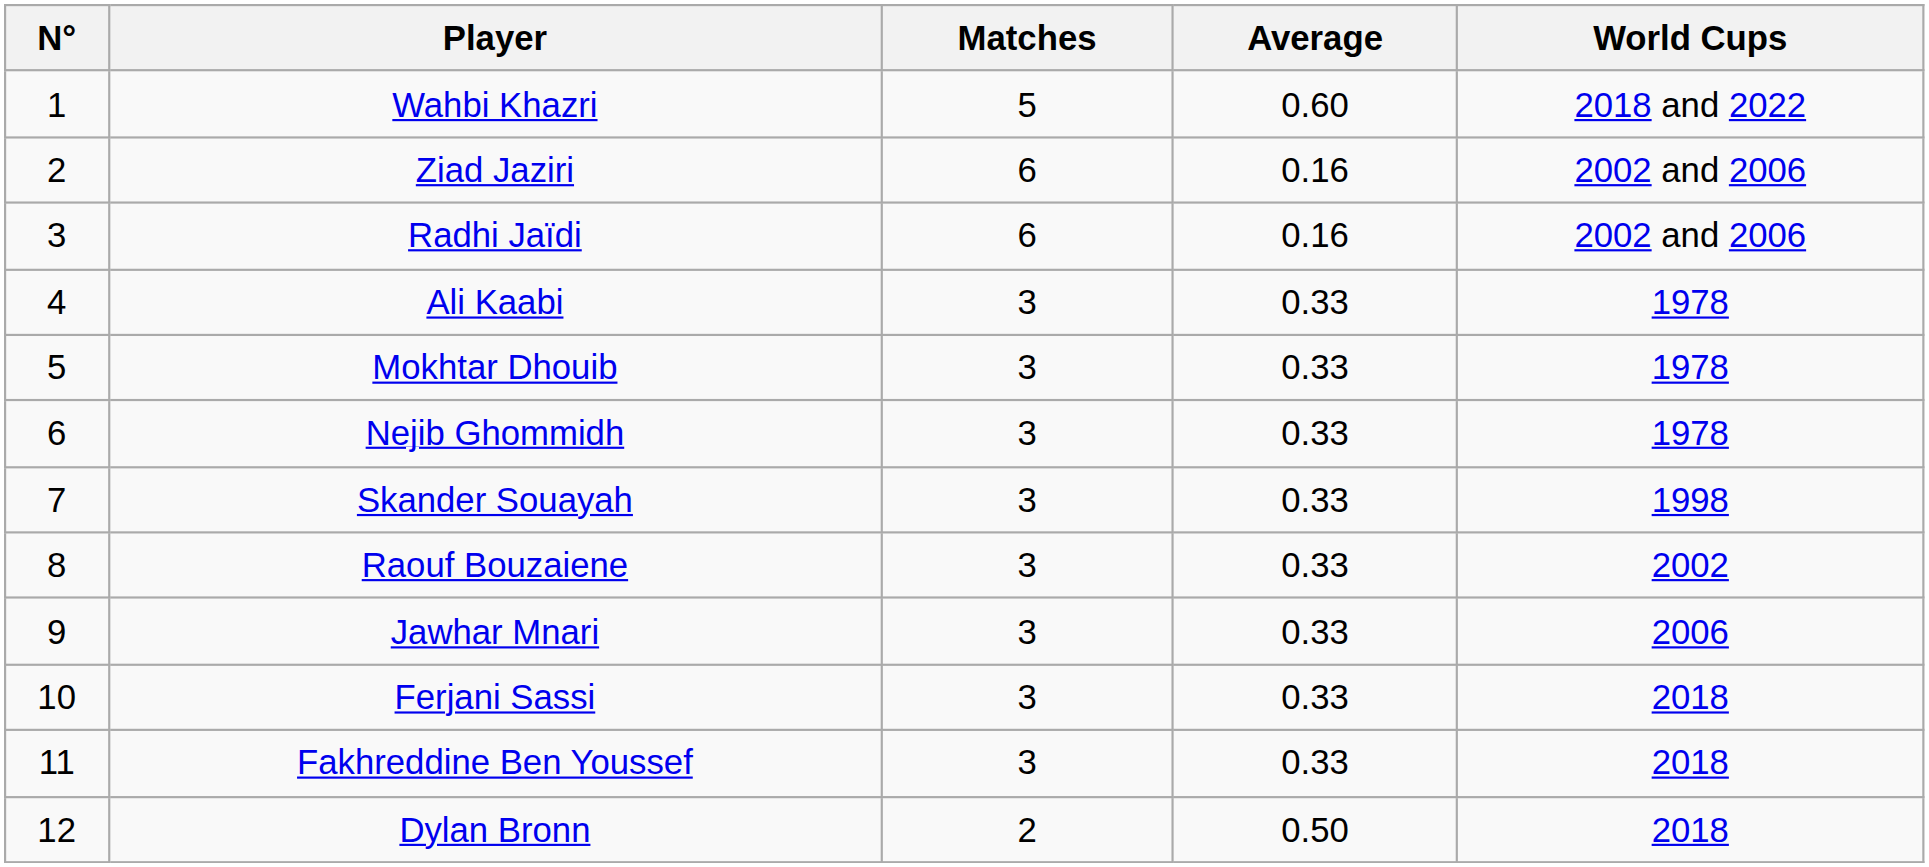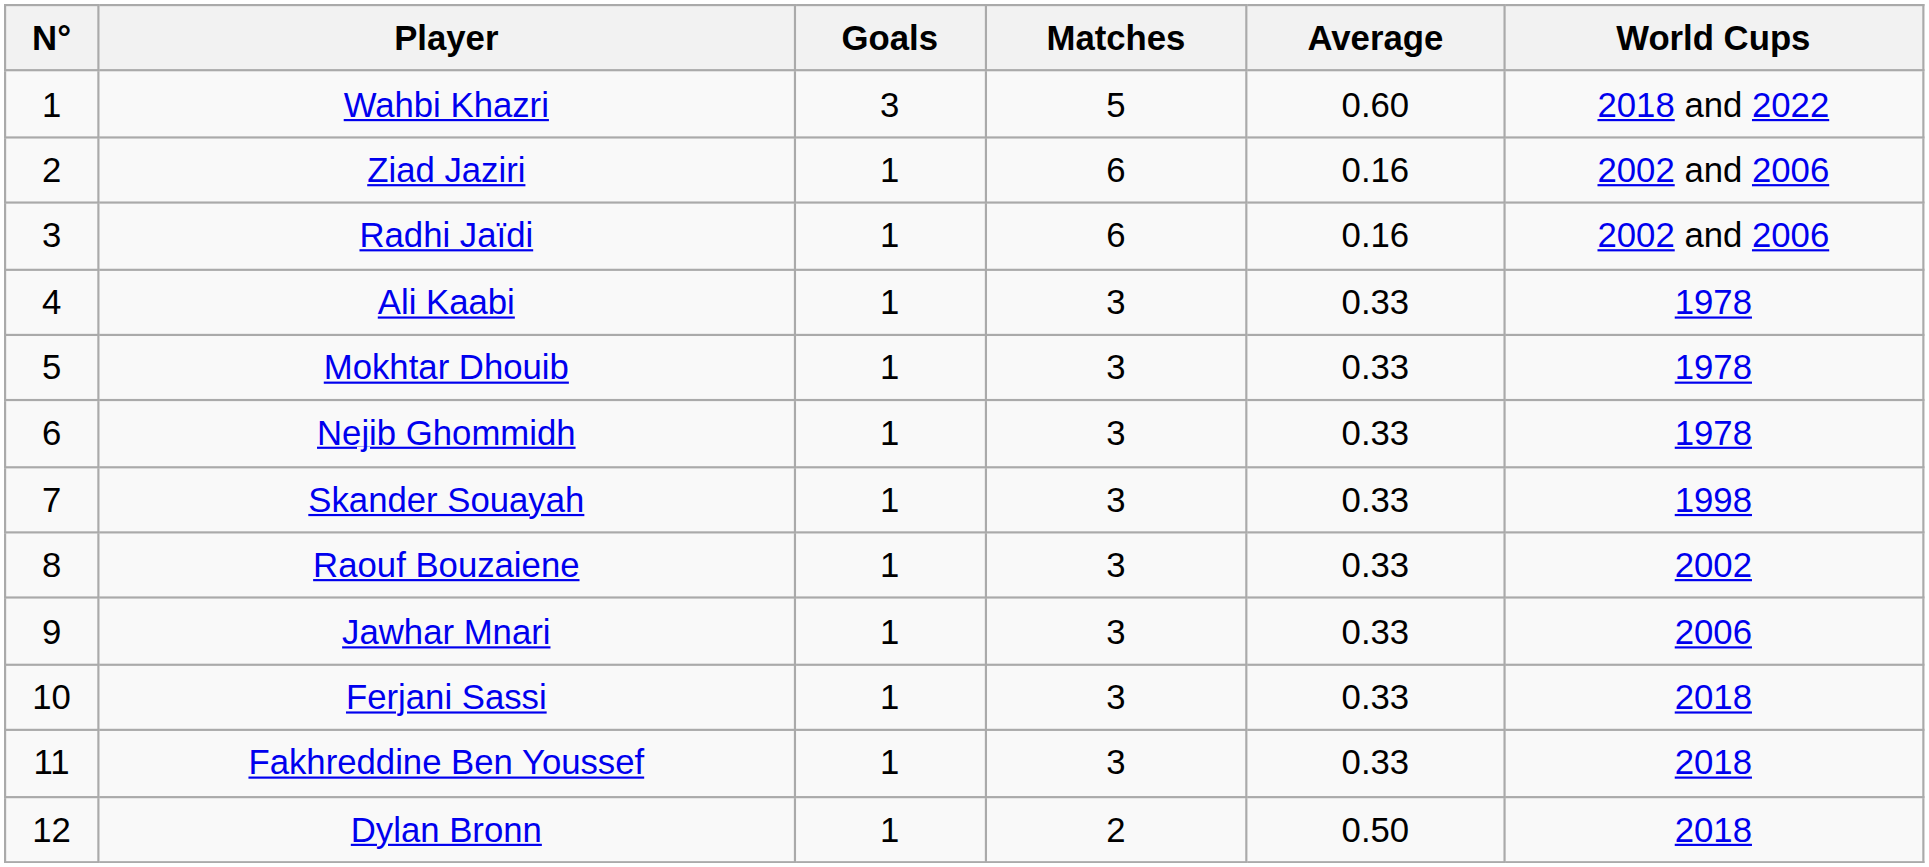 <table class="wikitable alternance" width="70%" style="font-size:100%; text-align:center; line-height:23px;">
 <tr>
 <th>N°</th>
 <th>Player</th>
+<th>Goals</th>
 <th>Matches</th>
 <th>Average</th>
 <th>World Cups</th>
 </tr>
 <tr>
 <td>1</td>
 <td><a href='#'>Wahbi Khazri</a></td>
+<td>3</td>
 <td>5</td>
 <td>0.60</td>
 <td><a href='#'>2018</a> and <a href='#'>2022</a></td>
 </tr>
 <tr>
 <td>2</td>
 <td><a href='#'>Ziad Jaziri</a></td>
+<td>1</td>
 <td>6</td>
 <td>0.16</td>
 <td><a href='#'>2002</a> and <a href='#'>2006</a></td>
 </tr>
 <tr>
 <td>3</td>
 <td><a href='#'>Radhi Jaïdi</a></td>
+<td>1</td>
 <td>6</td>
 <td>0.16</td>
 <td><a href='#'>2002</a> and <a href='#'>2006</a></td>
 </tr>
 <tr>
 <td>4</td>
 <td><a href='#'>Ali Kaabi</a></td>
+<td>1</td>
 <td>3</td>
 <td>0.33</td>
 <td><a href='#'>1978</a></td>
 </tr>
 <tr>
 <td>5</td>
 <td><a href='#'>Mokhtar Dhouib</a></td>
+<td>1</td>
 <td>3</td>
 <td>0.33</td>
 <td><a href='#'>1978</a></td>
 </tr>
 <tr>
 <td>6</td>
 <td><a href='#'>Nejib Ghommidh</a></td>
+<td>1</td>
 <td>3</td>
 <td>0.33</td>
 <td><a href='#'>1978</a></td>
 </tr>
 <tr>
 <td>7</td>
 <td><a href='#'>Skander Souayah</a></td>
+<td>1</td>
 <td>3</td>
 <td>0.33</td>
 <td><a href='#'>1998</a></td>
 </tr>
 <tr>
 <td>8</td>
 <td><a href='#'>Raouf Bouzaiene</a></td>
+<td>1</td>
 <td>3</td>
 <td>0.33</td>
 <td><a href='#'>2002</a></td>
 </tr>
 <tr>
 <td>9</td>
 <td><a href='#'>Jawhar Mnari</a></td>
+<td>1</td>
 <td>3</td>
 <td>0.33</td>
 <td><a href='#'>2006</a></td>
 </tr>
 <tr>
 <td>10</td>
 <td><a href='#'>Ferjani Sassi</a></td>
+<td>1</td>
 <td>3</td>
 <td>0.33</td>
 <td><a href='#'>2018</a></td>
 </tr>
 <tr>
 <td>11</td>
 <td><a href='#'>Fakhreddine Ben Youssef</a></td>
+<td>1</td>
 <td>3</td>
 <td>0.33</td>
 <td><a href='#'>2018</a></td>
 </tr>
 <tr>
 <td>12</td>
 <td><a href='#'>Dylan Bronn</a></td>
+<td>1</td>
 <td>2</td>
 <td>0.50</td>
 <td><a href='#'>2018</a></td>
 </tr>
 </table>
